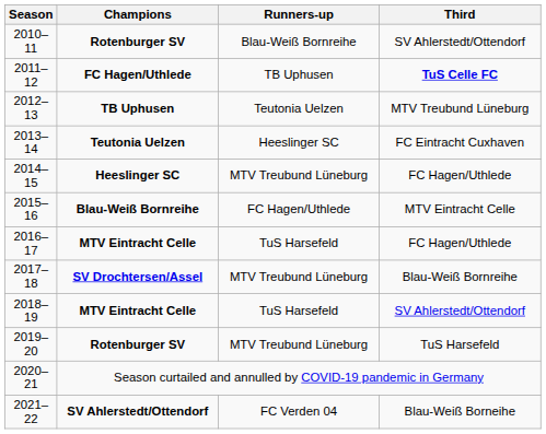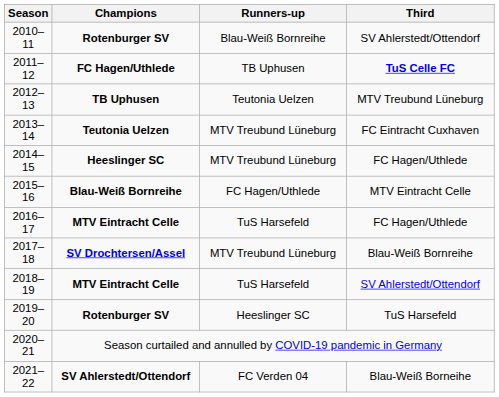 <table class="wikitable">
 <tr align="center" bgcolor="#dfdfdf">
 <th width="60">Season</th>
 <th width="200">Champions</th>
 <th width="200">Runners-up</th>
 <th width="200">Third</th>
 </tr>
 <tr align="center">
 <td>2010–11</td>
 <td><strong>Rotenburger SV</strong></td>
 <td>Blau-Weiß Bornreihe</td>
 <td>SV Ahlerstedt/Ottendorf</td>
 </tr>
 <tr align="center">
 <td>2011–12</td>
 <td><strong>FC Hagen/Uthlede</strong></td>
 <td>TB Uphusen</td>
 <td><strong><a href='#'>TuS Celle FC</a></strong></td>
 </tr>
 <tr align="center">
 <td>2012–13</td>
 <td><strong>TB Uphusen</strong></td>
 <td>Teutonia Uelzen</td>
 <td>MTV Treubund Lüneburg</td>
 </tr>
 <tr align="center">
 <td>2013–14</td>
 <td><strong>Teutonia Uelzen</strong></td>
-<td>Heeslinger SC</td>
+<td>MTV Treubund Lüneburg</td>
 <td>FC Eintracht Cuxhaven</td>
 </tr>
 <tr align="center">
 <td>2014–15</td>
 <td><strong>Heeslinger SC</strong></td>
 <td>MTV Treubund Lüneburg</td>
 <td>FC Hagen/Uthlede</td>
 </tr>
 <tr align="center">
 <td>2015–16</td>
 <td><strong>Blau-Weiß Bornreihe</strong></td>
 <td>FC Hagen/Uthlede</td>
 <td>MTV Eintracht Celle</td>
 </tr>
 <tr align="center">
 <td>2016–17</td>
 <td><strong>MTV Eintracht Celle</strong></td>
 <td>TuS Harsefeld</td>
 <td>FC Hagen/Uthlede</td>
 </tr>
 <tr align="center">
 <td>2017–18</td>
 <td><strong><a href='#'>SV Drochtersen/Assel</a></strong></td>
 <td>MTV Treubund Lüneburg</td>
 <td>Blau-Weiß Bornreihe</td>
 </tr>
 <tr align="center">
 <td>2018–19</td>
 <td><strong>MTV Eintracht Celle</strong></td>
 <td>TuS Harsefeld</td>
 <td><a href='#'>SV Ahlerstedt/Ottendorf</a></td>
 </tr>
 <tr align="center">
 <td>2019–20</td>
 <td><strong>Rotenburger SV</strong></td>
-<td>MTV Treubund Lüneburg</td>
+<td>Heeslinger SC</td>
 <td>TuS Harsefeld</td>
 </tr>
 <tr align="center">
 <td>2020–21</td>
 <td colspan=3>Season curtailed and annulled by <a href='#'>COVID-19 pandemic in Germany</a></td>
 </tr>
 <tr align="center">
 <td>2021–22</td>
 <td><strong>SV Ahlerstedt/Ottendorf</strong></td>
 <td>FC Verden 04</td>
 <td>Blau-Weiß Borneihe</td>
 </tr>
 </table>
